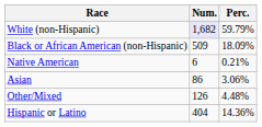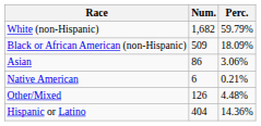 <table class="wikitable">
 <tr>
 <th>Race</th>
 <th>Num.</th>
 <th>Perc.</th>
 </tr>
 <tr>
 <td><a href='#'>White</a> (non-Hispanic)</td>
-<td style="background: lavender;">1,682</td>
+<td>1,682</td>
 <td>59.79%</td>
 </tr>
 <tr>
 <td><a href='#'>Black or African American</a> (non-Hispanic)</td>
 <td>509</td>
 <td>18.09%</td>
 </tr>
 <tr>
+<td><a href='#'>Asian</a></td>
+<td>86</td>
+<td>3.06%</td>
+</tr>
+<tr>
 <td><a href='#'>Native American</a></td>
 <td>6</td>
 <td>0.21%</td>
-</tr>
-<tr>
-<td><a href='#'>Asian</a></td>
-<td>86</td>
-<td>3.06%</td>
 </tr>
 <tr>
 <td><a href='#'>Other/Mixed</a></td>
 <td>126</td>
 <td>4.48%</td>
 </tr>
 <tr>
 <td><a href='#'>Hispanic</a> or <a href='#'>Latino</a></td>
 <td>404</td>
 <td>14.36%</td>
 </tr>
 </table>
